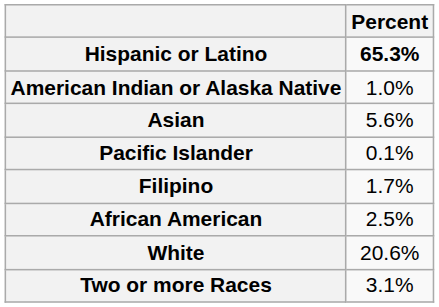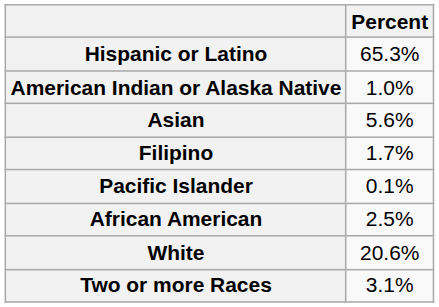 <table class="wikitable"  style="text-align:center;  font-size:85%; margin:0px; margin-left:2em;">
 <tr>
 <th></th>
 <th>Percent</th>
 </tr>
 <tr>
 <th>Hispanic or Latino</th>
-<td><strong>65.3%</strong></td>
+<td>65.3%</td>
 </tr>
 <tr>
 <th>American Indian or Alaska Native</th>
 <td>1.0%</td>
 </tr>
 <tr>
 <th>Asian</th>
 <td>5.6%</td>
 </tr>
 <tr>
+<th>Filipino</th>
+<td>1.7%</td>
+</tr>
+<tr>
 <th>Pacific Islander</th>
 <td>0.1%</td>
-</tr>
-<tr>
-<th>Filipino</th>
-<td>1.7%</td>
 </tr>
 <tr>
 <th>African American</th>
 <td>2.5%</td>
 </tr>
 <tr>
 <th>White</th>
 <td>20.6%</td>
 </tr>
 <tr>
 <th>Two or more Races</th>
 <td>3.1%</td>
 </tr>
 </table>
